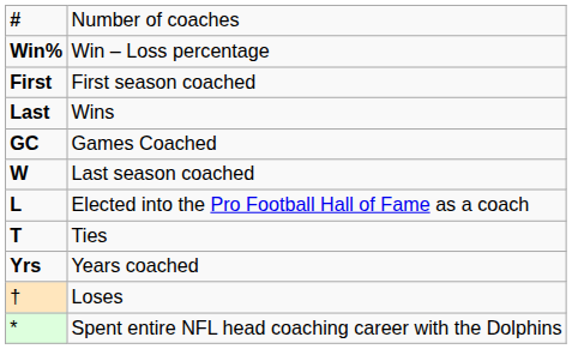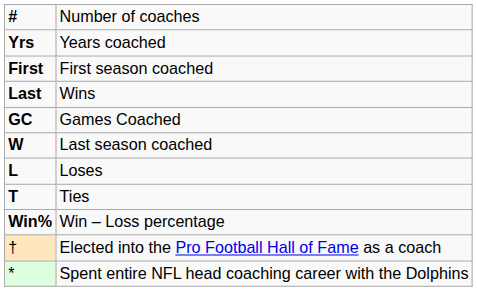 <table class="wikitable">
 <tr>
 <td><strong>#</strong></td>
 <td>Number of coaches</td>
 </tr>
 <tr>
-<td><strong>Win%</strong></td>
-<td>Win – Loss percentage</td>
+<td><strong>Yrs</strong></td>
+<td>Years coached</td>
 </tr>
 <tr>
 <td><strong>First</strong></td>
 <td>First season coached</td>
 </tr>
 <tr>
 <td><strong>Last</strong></td>
 <td>Wins</td>
 </tr>
 <tr>
 <td><strong>GC</strong></td>
 <td>Games Coached</td>
 </tr>
 <tr>
 <td><strong>W</strong></td>
 <td>Last season coached</td>
 </tr>
 <tr>
 <td><strong>L</strong></td>
-<td>Elected into the <a href='#'>Pro Football Hall of Fame</a> as a coach<br></td>
+<td>Loses</td>
 </tr>
 <tr>
 <td><strong>T</strong></td>
 <td>Ties</td>
 </tr>
 <tr>
-<td><strong>Yrs</strong></td>
-<td>Years coached</td>
+<td><strong>Win%</strong></td>
+<td>Win – Loss percentage</td>
 </tr>
 <tr>
 <td style="background-color:#FFE6BD">†</td>
-<td>Loses</td>
+<td>Elected into the <a href='#'>Pro Football Hall of Fame</a> as a coach<br></td>
 </tr>
 <tr>
 <td style="background-color:#ddffdd">*</td>
 <td>Spent entire NFL head coaching career with the Dolphins</td>
 </tr>
 </table>
